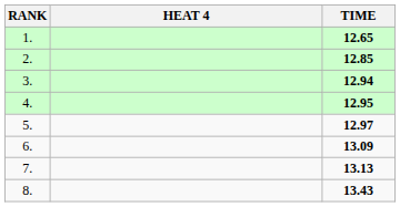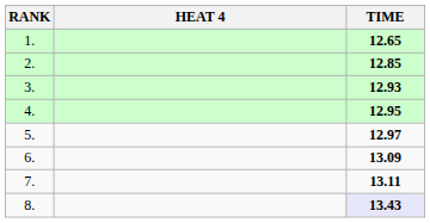 <table class="wikitable" style="border-collapse: collapse; font-size: 90%;">
 <tr>
 <th>RANK</th>
 <th style="width: 20em">HEAT 4</th>
 <th style="width: 5em">TIME</th>
 </tr>
 <tr style="background:#ccffcc;">
 <td align="center">1.</td>
 <td></td>
 <td align="center"><strong>12.65</strong></td>
 </tr>
 <tr style="background:#ccffcc;">
 <td align="center">2.</td>
 <td></td>
 <td align="center"><strong>12.85</strong></td>
 </tr>
 <tr style="background:#ccffcc;">
 <td align="center">3.</td>
 <td></td>
-<td align="center"><strong>12.94</strong></td>
+<td align="center"><strong>12.93</strong></td>
 </tr>
 <tr style="background:#ccffcc;">
 <td align="center">4.</td>
 <td></td>
 <td align="center"><strong>12.95</strong></td>
 </tr>
 <tr>
 <td align="center">5.</td>
 <td></td>
 <td align="center"><strong>12.97</strong></td>
 </tr>
 <tr>
 <td align="center">6.</td>
 <td></td>
 <td align="center"><strong>13.09</strong></td>
 </tr>
 <tr>
 <td align="center">7.</td>
 <td></td>
-<td align="center"><strong>13.13</strong></td>
+<td align="center"><strong>13.11</strong></td>
 </tr>
 <tr>
 <td align="center">8.</td>
 <td></td>
-<td align="center"><strong>13.43</strong></td>
+<td align="center" style="background: lavender;"><strong>13.43</strong></td>
 </tr>
 </table>
